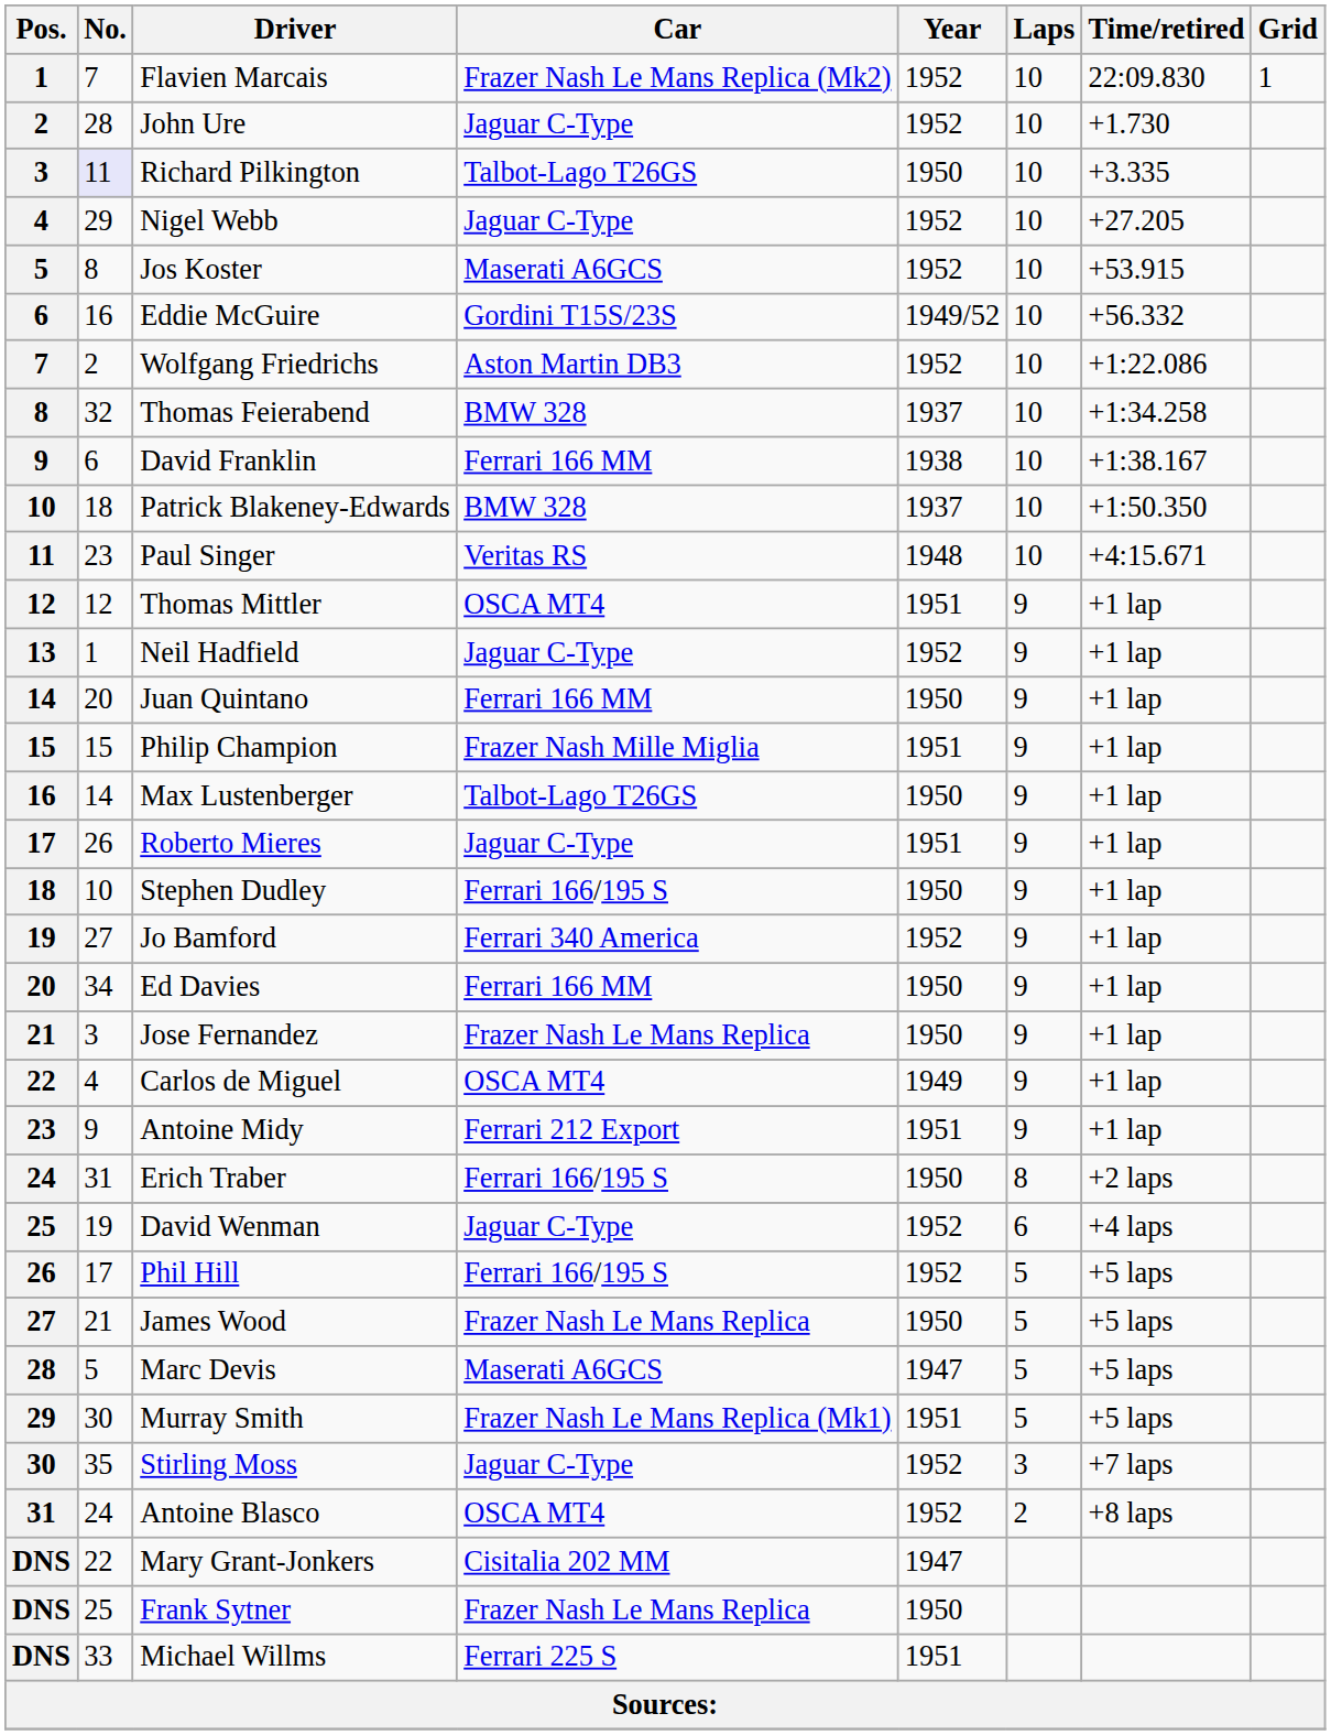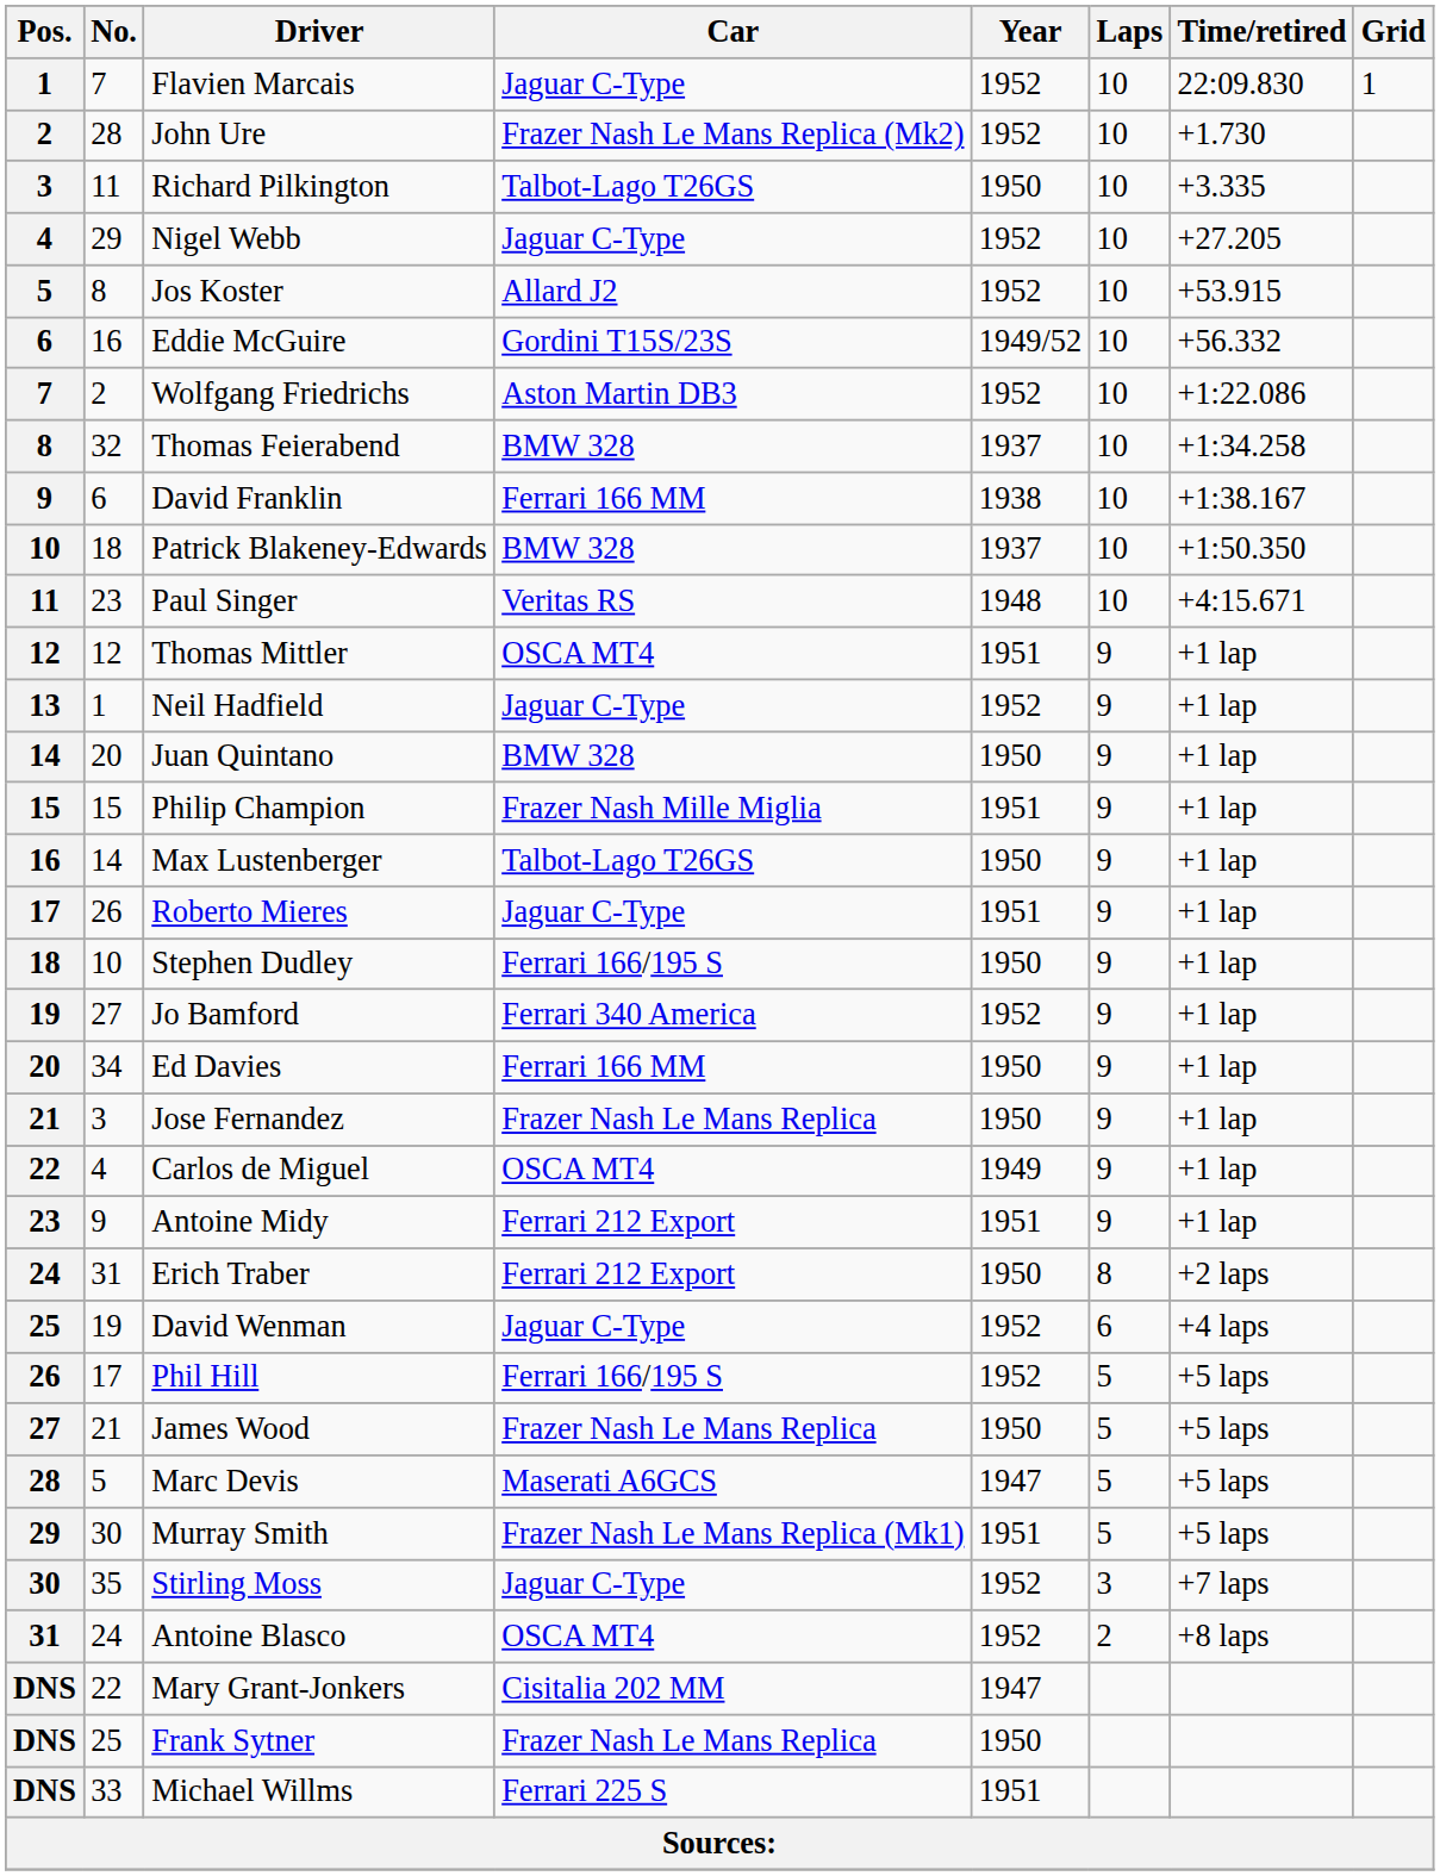 <table class="wikitable" style="font-size:90%">
 <tr>
 <th>Pos.</th>
 <th>No.</th>
 <th>Driver</th>
 <th>Car</th>
 <th>Year</th>
 <th>Laps</th>
 <th>Time/retired</th>
 <th>Grid</th>
 </tr>
 <tr>
 <th>1</th>
 <td>7</td>
 <td> Flavien Marcais</td>
-<td><a href='#'>Frazer Nash Le Mans Replica (Mk2)</a></td>
+<td><a href='#'>Jaguar C-Type</a></td>
 <td>1952</td>
 <td>10</td>
 <td>22:09.830</td>
 <td>1</td>
 </tr>
 <tr>
 <th>2</th>
 <td>28</td>
 <td> John Ure</td>
-<td><a href='#'>Jaguar C-Type</a></td>
+<td><a href='#'>Frazer Nash Le Mans Replica (Mk2)</a></td>
 <td>1952</td>
 <td>10</td>
 <td>+1.730</td>
 <td></td>
 </tr>
 <tr>
 <th>3</th>
-<td style="background: lavender;">11</td>
+<td>11</td>
 <td> Richard Pilkington</td>
 <td><a href='#'>Talbot-Lago T26GS</a></td>
 <td>1950</td>
 <td>10</td>
 <td>+3.335</td>
 <td></td>
 </tr>
 <tr>
 <th>4</th>
 <td>29</td>
 <td> Nigel Webb</td>
 <td><a href='#'>Jaguar C-Type</a></td>
 <td>1952</td>
 <td>10</td>
 <td>+27.205</td>
 <td></td>
 </tr>
 <tr>
 <th>5</th>
 <td>8</td>
 <td> Jos Koster</td>
-<td><a href='#'>Maserati A6GCS</a></td>
+<td><a href='#'>Allard J2</a></td>
 <td>1952</td>
 <td>10</td>
 <td>+53.915</td>
 <td></td>
 </tr>
 <tr>
 <th>6</th>
 <td>16</td>
 <td> Eddie McGuire</td>
 <td><a href='#'>Gordini T15S/23S</a></td>
 <td>1949/52</td>
 <td>10</td>
 <td>+56.332</td>
 <td></td>
 </tr>
 <tr>
 <th>7</th>
 <td>2</td>
 <td> Wolfgang Friedrichs</td>
 <td><a href='#'>Aston Martin DB3</a></td>
 <td>1952</td>
 <td>10</td>
 <td>+1:22.086</td>
 <td></td>
 </tr>
 <tr>
 <th>8</th>
 <td>32</td>
 <td> Thomas Feierabend</td>
 <td><a href='#'>BMW 328</a></td>
 <td>1937</td>
 <td>10</td>
 <td>+1:34.258</td>
 <td></td>
 </tr>
 <tr>
 <th>9</th>
 <td>6</td>
 <td> David Franklin</td>
 <td><a href='#'>Ferrari 166 MM</a></td>
 <td>1938</td>
 <td>10</td>
 <td>+1:38.167</td>
 <td></td>
 </tr>
 <tr>
 <th>10</th>
 <td>18</td>
 <td> Patrick Blakeney-Edwards</td>
 <td><a href='#'>BMW 328</a></td>
 <td>1937</td>
 <td>10</td>
 <td>+1:50.350</td>
 <td></td>
 </tr>
 <tr>
 <th>11</th>
 <td>23</td>
 <td> Paul Singer</td>
 <td><a href='#'>Veritas RS</a></td>
 <td>1948</td>
 <td>10</td>
 <td>+4:15.671</td>
 <td></td>
 </tr>
 <tr>
 <th>12</th>
 <td>12</td>
 <td> Thomas Mittler</td>
 <td><a href='#'>OSCA MT4</a></td>
 <td>1951</td>
 <td>9</td>
 <td>+1 lap</td>
 <td></td>
 </tr>
 <tr>
 <th>13</th>
 <td>1</td>
 <td> Neil Hadfield</td>
 <td><a href='#'>Jaguar C-Type</a></td>
 <td>1952</td>
 <td>9</td>
 <td>+1 lap</td>
 <td></td>
 </tr>
 <tr>
 <th>14</th>
 <td>20</td>
 <td> Juan Quintano</td>
-<td><a href='#'>Ferrari 166 MM</a></td>
+<td><a href='#'>BMW 328</a></td>
 <td>1950</td>
 <td>9</td>
 <td>+1 lap</td>
 <td></td>
 </tr>
 <tr>
 <th>15</th>
 <td>15</td>
 <td> Philip Champion</td>
 <td><a href='#'>Frazer Nash Mille Miglia</a></td>
 <td>1951</td>
 <td>9</td>
 <td>+1 lap</td>
 <td></td>
 </tr>
 <tr>
 <th>16</th>
 <td>14</td>
 <td> Max Lustenberger</td>
 <td><a href='#'>Talbot-Lago T26GS</a></td>
 <td>1950</td>
 <td>9</td>
 <td>+1 lap</td>
 <td></td>
 </tr>
 <tr>
 <th>17</th>
 <td>26</td>
 <td> <a href='#'>Roberto Mieres</a></td>
 <td><a href='#'>Jaguar C-Type</a></td>
 <td>1951</td>
 <td>9</td>
 <td>+1 lap</td>
 <td></td>
 </tr>
 <tr>
 <th>18</th>
 <td>10</td>
 <td> Stephen Dudley</td>
 <td><a href='#'>Ferrari 166</a>/<a href='#'>195 S</a></td>
 <td>1950</td>
 <td>9</td>
 <td>+1 lap</td>
 <td></td>
 </tr>
 <tr>
 <th>19</th>
 <td>27</td>
 <td> Jo Bamford</td>
 <td><a href='#'>Ferrari 340 America</a></td>
 <td>1952</td>
 <td>9</td>
 <td>+1 lap</td>
 <td></td>
 </tr>
 <tr>
 <th>20</th>
 <td>34</td>
 <td> Ed Davies</td>
 <td><a href='#'>Ferrari 166 MM</a></td>
 <td>1950</td>
 <td>9</td>
 <td>+1 lap</td>
 <td></td>
 </tr>
 <tr>
 <th>21</th>
 <td>3</td>
 <td> Jose Fernandez</td>
 <td><a href='#'>Frazer Nash Le Mans Replica</a></td>
 <td>1950</td>
 <td>9</td>
 <td>+1 lap</td>
 <td></td>
 </tr>
 <tr>
 <th>22</th>
 <td>4</td>
 <td> Carlos de Miguel</td>
 <td><a href='#'>OSCA MT4</a></td>
 <td>1949</td>
 <td>9</td>
 <td>+1 lap</td>
 <td></td>
 </tr>
 <tr>
 <th>23</th>
 <td>9</td>
 <td> Antoine Midy</td>
 <td><a href='#'>Ferrari 212 Export</a></td>
 <td>1951</td>
 <td>9</td>
 <td>+1 lap</td>
 <td></td>
 </tr>
 <tr>
 <th>24</th>
 <td>31</td>
 <td> Erich Traber</td>
-<td><a href='#'>Ferrari 166</a>/<a href='#'>195 S</a></td>
+<td><a href='#'>Ferrari 212 Export</a></td>
 <td>1950</td>
 <td>8</td>
 <td>+2 laps</td>
 <td></td>
 </tr>
 <tr>
 <th>25</th>
 <td>19</td>
 <td> David Wenman</td>
 <td><a href='#'>Jaguar C-Type</a></td>
 <td>1952</td>
 <td>6</td>
 <td>+4 laps</td>
 <td></td>
 </tr>
 <tr>
 <th>26</th>
 <td>17</td>
 <td> <a href='#'>Phil Hill</a></td>
 <td><a href='#'>Ferrari 166</a>/<a href='#'>195 S</a></td>
 <td>1952</td>
 <td>5</td>
 <td>+5 laps</td>
 <td></td>
 </tr>
 <tr>
 <th>27</th>
 <td>21</td>
 <td> James Wood</td>
 <td><a href='#'>Frazer Nash Le Mans Replica</a></td>
 <td>1950</td>
 <td>5</td>
 <td>+5 laps</td>
 <td></td>
 </tr>
 <tr>
 <th>28</th>
 <td>5</td>
 <td> Marc Devis</td>
 <td><a href='#'>Maserati A6GCS</a></td>
 <td>1947</td>
 <td>5</td>
 <td>+5 laps</td>
 <td></td>
 </tr>
 <tr>
 <th>29</th>
 <td>30</td>
 <td> Murray Smith</td>
 <td><a href='#'>Frazer Nash Le Mans Replica (Mk1)</a></td>
 <td>1951</td>
 <td>5</td>
 <td>+5 laps</td>
 <td></td>
 </tr>
 <tr>
 <th>30</th>
 <td>35</td>
 <td> <a href='#'>Stirling Moss</a></td>
 <td><a href='#'>Jaguar C-Type</a></td>
 <td>1952</td>
 <td>3</td>
 <td>+7 laps</td>
 <td></td>
 </tr>
 <tr>
 <th>31</th>
 <td>24</td>
 <td> Antoine Blasco</td>
 <td><a href='#'>OSCA MT4</a></td>
 <td>1952</td>
 <td>2</td>
 <td>+8 laps</td>
 <td></td>
 </tr>
 <tr>
 <th>DNS</th>
 <td>22</td>
 <td> Mary Grant-Jonkers</td>
 <td><a href='#'>Cisitalia 202 MM</a></td>
 <td>1947</td>
 <td></td>
 <td></td>
 <td></td>
 </tr>
 <tr>
 <th>DNS</th>
 <td>25</td>
 <td> <a href='#'>Frank Sytner</a></td>
 <td><a href='#'>Frazer Nash Le Mans Replica</a></td>
 <td>1950</td>
 <td></td>
 <td></td>
 <td></td>
 </tr>
 <tr>
 <th>DNS</th>
 <td>33</td>
 <td> Michael Willms</td>
 <td><a href='#'>Ferrari 225 S</a></td>
 <td>1951</td>
 <td></td>
 <td></td>
 <td></td>
 </tr>
 <tr style="background-color:#E5E4E2" align="center">
 <th colspan=8>Sources:</th>
 </tr>
 <tr>
 </tr>
 </table>
